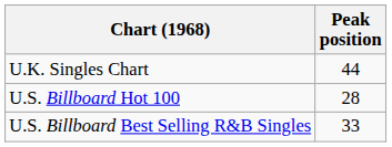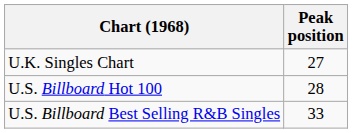 <table class="wikitable sortable">
 <tr>
 <th>Chart (1968)</th>
 <th>Peak<br>position</th>
 </tr>
 <tr>
 <td align="left">U.K. Singles Chart</td>
-<td align="center">44</td>
+<td align="center">27</td>
 </tr>
 <tr>
 <td>U.S. <a href='#'><em>Billboard</em> Hot 100</a></td>
 <td align="center">28</td>
 </tr>
 <tr>
 <td>U.S. <em>Billboard</em> <a href='#'>Best Selling R&B Singles</a></td>
 <td align="center">33</td>
 </tr>
 </table>
